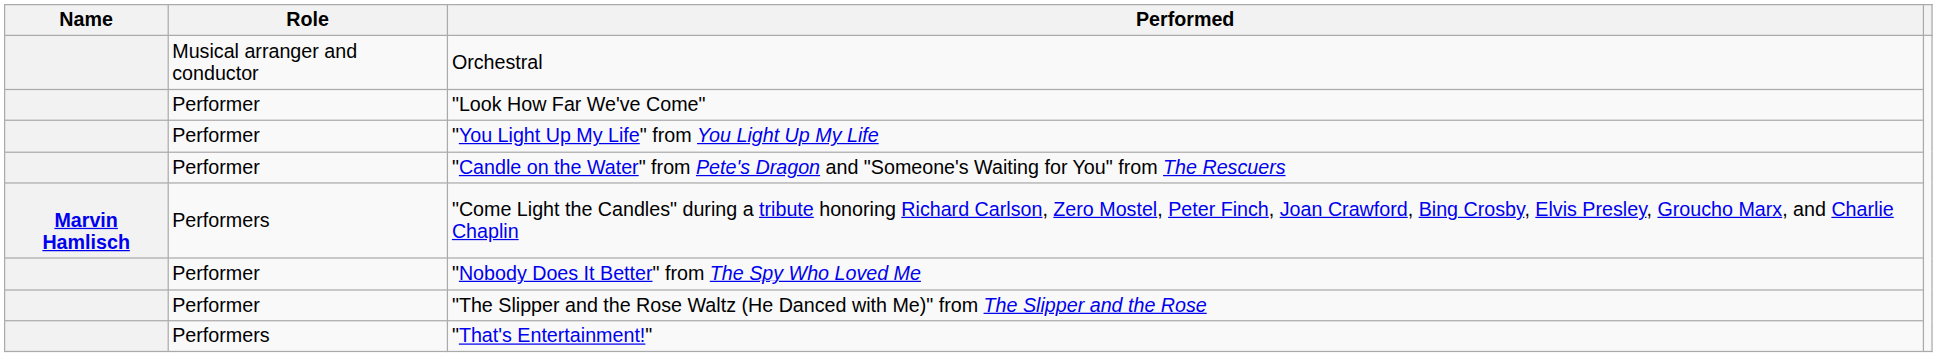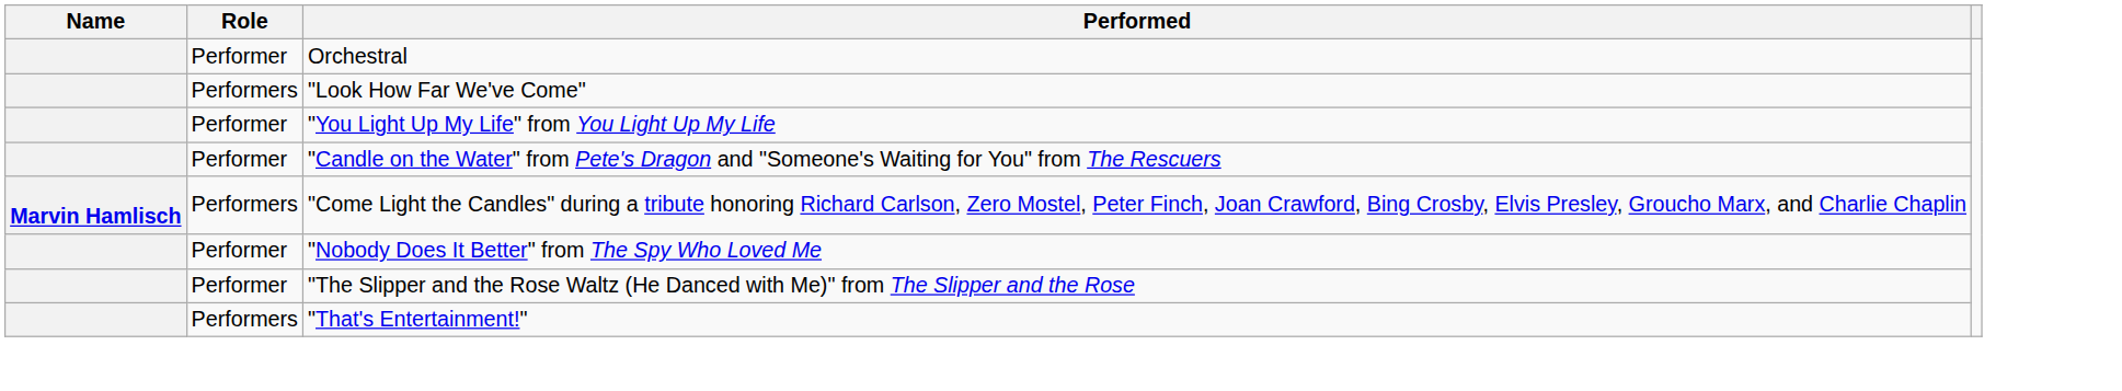 <table class="wikitable plainrowheaders sortable">
 <tr>
 <th scope="col">Name</th>
 <th scope="col" class="unsortable">Role</th>
 <th scope="col" class="unsortable">Performed</th>
 <th scope="col" class="unsortable"></th>
 </tr>
 <tr>
 <th scope="row"></th>
-<td>Musical arranger and conductor</td>
+<td>Performer</td>
 <td>Orchestral</td>
 <td rowspan="8"></td>
 </tr>
 <tr>
 <th scope="row"></th>
-<td>Performer</td>
+<td>Performers</td>
 <td>"Look How Far We've Come"</td>
 </tr>
 <tr>
 <th scope="row"></th>
 <td>Performer</td>
 <td>"<a href='#'>You Light Up My Life</a>" from <em><a href='#'>You Light Up My Life</a></em></td>
 </tr>
 <tr>
 <th scope="row"></th>
 <td>Performer</td>
 <td>"<a href='#'>Candle on the Water</a>" from <em><a href='#'>Pete's Dragon</a></em> and "Someone's Waiting for You" from <em><a href='#'>The Rescuers</a></em></td>
 </tr>
 <tr>
 <th scope="row"><br><a href='#'>Marvin Hamlisch</a></th>
 <td>Performers</td>
 <td>"Come Light the Candles" during a <a href='#'>tribute</a> honoring <a href='#'>Richard Carlson</a>, <a href='#'>Zero Mostel</a>, <a href='#'>Peter Finch</a>, <a href='#'>Joan Crawford</a>, <a href='#'>Bing Crosby</a>, <a href='#'>Elvis Presley</a>, <a href='#'>Groucho Marx</a>, and <a href='#'>Charlie Chaplin</a></td>
 </tr>
 <tr>
 <th scope="row"></th>
 <td>Performer</td>
 <td>"<a href='#'>Nobody Does It Better</a>" from <em><a href='#'>The Spy Who Loved Me</a></em></td>
 </tr>
 <tr>
 <th scope="row"></th>
 <td>Performer</td>
 <td>"The Slipper and the Rose Waltz (He Danced with Me)" from <em><a href='#'>The Slipper and the Rose</a></em></td>
 </tr>
 <tr>
 <th scope="row"></th>
 <td>Performers</td>
 <td>"<a href='#'>That's Entertainment!</a>"</td>
 </tr>
 </table>
